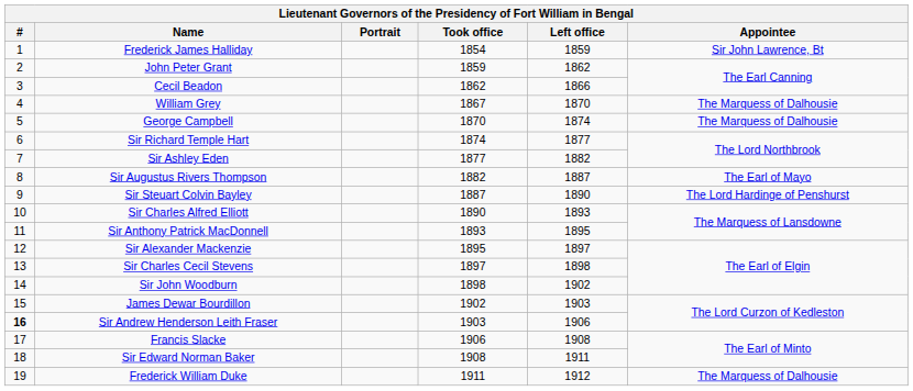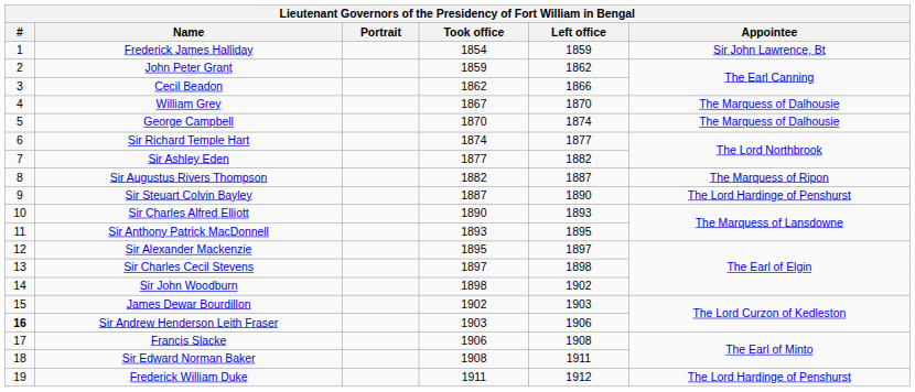 <table class="wikitable" width="100%" style="text-align:center;">
 <tr>
 <th colspan="6">Lieutenant Governors of the Presidency of Fort William in Bengal</th>
 </tr>
 <tr>
 <th>#</th>
 <th>Name</th>
 <th>Portrait</th>
 <th>Took office</th>
 <th>Left office</th>
 <th>Appointee</th>
 </tr>
 <tr>
 <td>1</td>
 <td><a href='#'><small></small> Frederick James Halliday</a></td>
 <td></td>
 <td>1854</td>
 <td>1859</td>
 <td><a href='#'>Sir John Lawrence, Bt</a></td>
 </tr>
 <tr>
 <td>2</td>
 <td><a href='#'><small></small> John Peter Grant</a></td>
 <td></td>
 <td>1859</td>
 <td>1862</td>
 <td rowspan="2"><a href='#'>The Earl Canning</a></td>
 </tr>
 <tr>
 <td>3</td>
 <td><a href='#'><small></small> Cecil Beadon</a></td>
 <td></td>
 <td>1862</td>
 <td>1866</td>
 </tr>
 <tr>
 <td>4</td>
 <td><a href='#'><small></small> William Grey</a></td>
 <td></td>
 <td>1867</td>
 <td>1870</td>
 <td><a href='#'>The Marquess of Dalhousie</a></td>
 </tr>
 <tr>
 <td>5</td>
 <td><a href='#'><small></small> George Campbell</a></td>
 <td></td>
 <td>1870</td>
 <td>1874</td>
 <td><a href='#'>The Marquess of Dalhousie</a></td>
 </tr>
 <tr>
 <td>6</td>
 <td><a href='#'><small></small>Sir Richard Temple Hart</a></td>
 <td></td>
 <td>1874</td>
 <td>1877</td>
 <td rowspan="2"><a href='#'>The Lord Northbrook</a></td>
 </tr>
 <tr>
 <td>7</td>
 <td><a href='#'><small></small> Sir Ashley Eden</a></td>
 <td></td>
 <td>1877</td>
 <td>1882</td>
 </tr>
 <tr>
 <td>8</td>
 <td><a href='#'><small></small> Sir Augustus Rivers Thompson</a></td>
 <td></td>
 <td>1882</td>
 <td>1887</td>
-<td><a href='#'>The Earl of Mayo</a></td>
+<td><a href='#'>The Marquess of Ripon</a></td>
 </tr>
 <tr>
 <td>9</td>
 <td><a href='#'><small></small> Sir Steuart Colvin Bayley</a></td>
 <td></td>
 <td>1887</td>
 <td>1890</td>
 <td><a href='#'>The Lord Hardinge of Penshurst</a></td>
 </tr>
 <tr>
 <td>10</td>
 <td><a href='#'><small></small> Sir Charles Alfred Elliott</a></td>
 <td></td>
 <td>1890</td>
 <td>1893</td>
 <td rowspan="2"><a href='#'>The Marquess of Lansdowne</a></td>
 </tr>
 <tr>
 <td>11</td>
 <td><a href='#'><small></small>Sir Anthony Patrick MacDonnell</a></td>
 <td></td>
 <td>1893</td>
 <td>1895</td>
 </tr>
 <tr>
 <td>12</td>
 <td><a href='#'><small></small> Sir Alexander Mackenzie</a></td>
 <td></td>
 <td>1895</td>
 <td>1897</td>
 <td rowspan="3"><a href='#'>The Earl of Elgin</a></td>
 </tr>
 <tr>
 <td>13</td>
 <td><a href='#'><small></small> Sir Charles Cecil Stevens</a></td>
 <td></td>
 <td>1897</td>
 <td>1898</td>
 </tr>
 <tr>
 <td>14</td>
 <td><a href='#'><small></small> Sir John Woodburn</a></td>
 <td></td>
 <td>1898</td>
 <td>1902</td>
 </tr>
 <tr>
 <td>15</td>
 <td><a href='#'>James Dewar Bourdillon</a></td>
 <td></td>
 <td>1902</td>
 <td>1903</td>
 <td rowspan="2"><a href='#'>The Lord Curzon of Kedleston</a></td>
 </tr>
 <tr>
 <td><strong>16</strong></td>
 <td><a href='#'><small></small> Sir Andrew Henderson Leith Fraser</a></td>
 <td></td>
 <td>1903</td>
 <td>1906</td>
 </tr>
 <tr>
 <td>17</td>
 <td><a href='#'>Francis Slacke</a></td>
 <td></td>
 <td>1906</td>
 <td>1908</td>
 <td rowspan="2"><a href='#'>The Earl of Minto</a></td>
 </tr>
 <tr>
 <td>18</td>
 <td><a href='#'><small></small> Sir Edward Norman Baker</a></td>
 <td></td>
 <td>1908</td>
 <td>1911</td>
 </tr>
 <tr>
 <td>19</td>
 <td><a href='#'><small></small> Frederick William Duke</a></td>
 <td></td>
 <td>1911</td>
 <td>1912</td>
-<td><a href='#'>The Marquess of Dalhousie</a></td>
+<td><a href='#'>The Lord Hardinge of Penshurst</a></td>
 </tr>
 </table>
